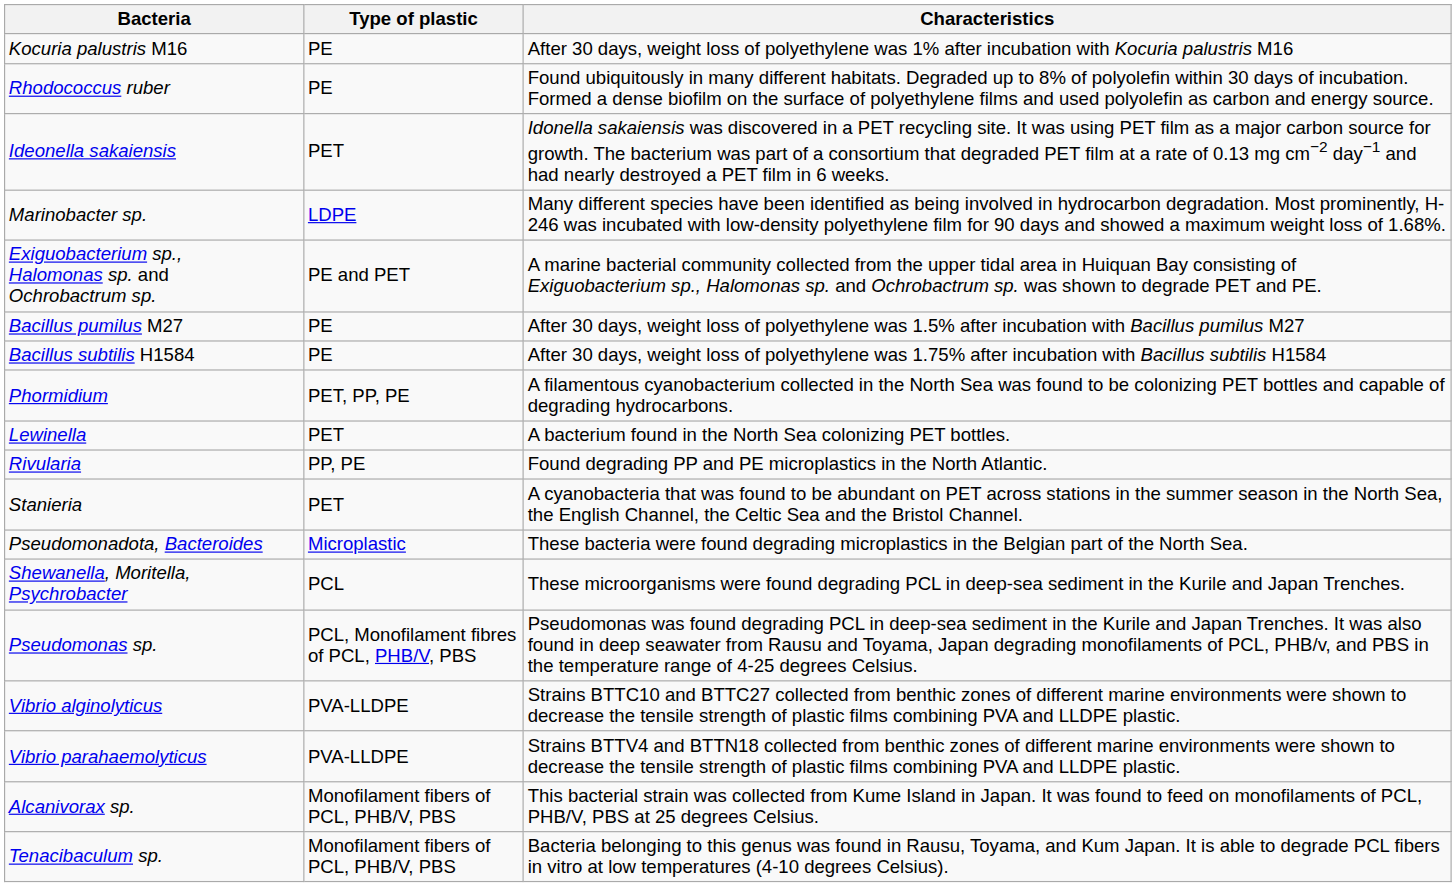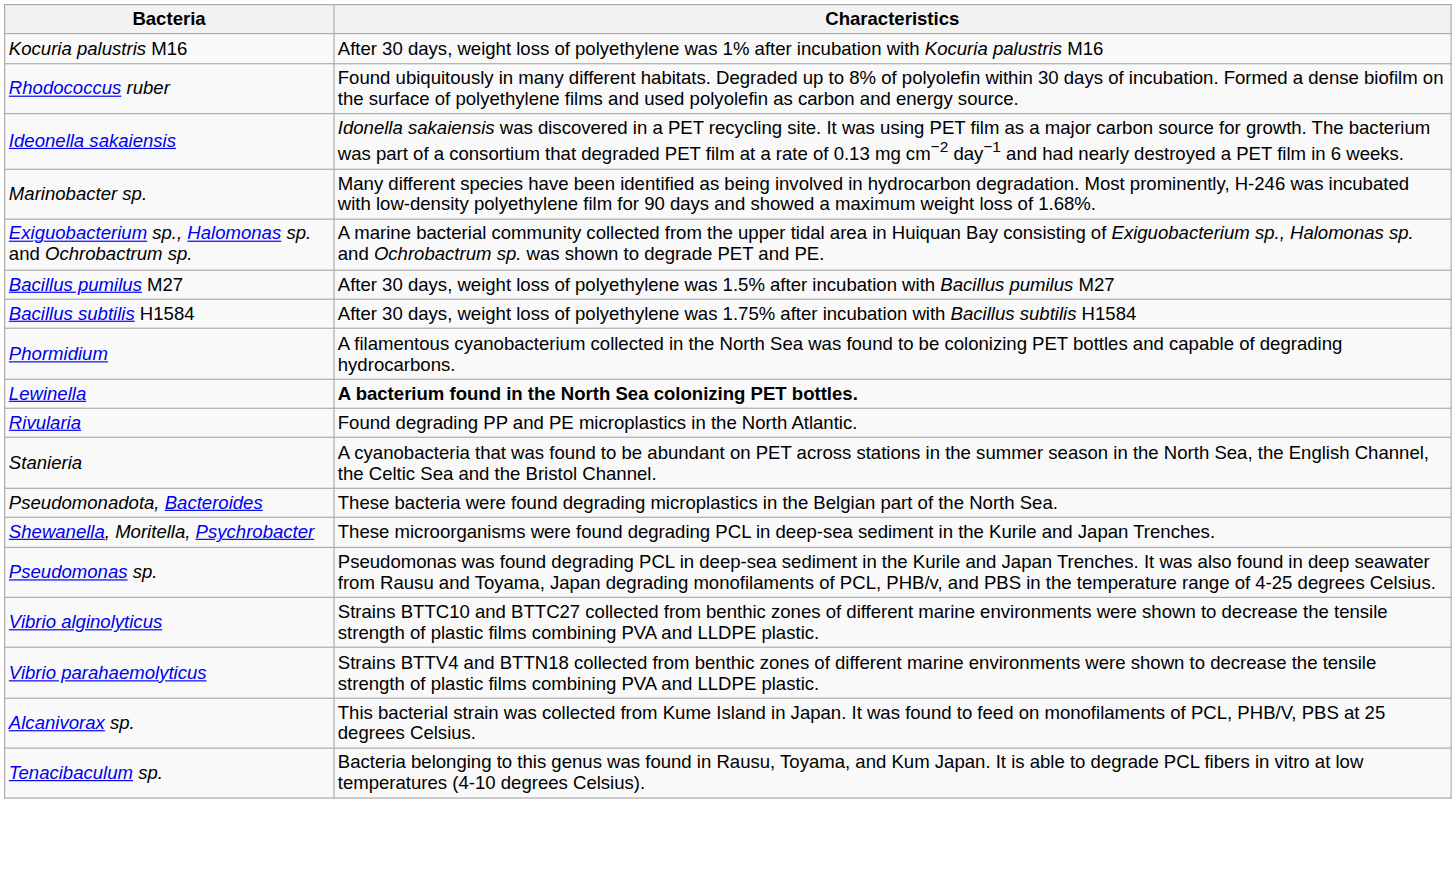 <table class="wikitable">
 <tr>
 <th>Bacteria</th>
-<th>Type of plastic</th>
 <th>Characteristics</th>
 </tr>
 <tr>
 <td><em>Kocuria palustris</em> M16</td>
-<td>PE</td>
 <td>After 30 days, weight loss of polyethylene was 1% after incubation with <em>Kocuria palustris</em> M16 </td>
 </tr>
 <tr>
 <td><em><a href='#'>Rhodococcus</a> ruber</em></td>
-<td>PE </td>
 <td>Found ubiquitously in many different habitats. Degraded up to 8% of polyolefin within 30 days of incubation. Formed a dense biofilm on the surface of polyethylene films and used polyolefin as carbon and energy source.</td>
 </tr>
 <tr>
 <td><em><a href='#'>Ideonella sakaiensis</a></em></td>
-<td>PET</td>
 <td><em>Idonella sakaiensis</em> was discovered in a PET recycling site. It was using PET film as a major carbon source for growth. The bacterium was part of a consortium that degraded PET film at a rate of 0.13 mg cm<sup>−2</sup> day<sup>−1</sup> and had nearly destroyed a PET film in 6 weeks.</td>
 </tr>
 <tr>
 <td><em>Marinobacter sp.</em></td>
-<td><a href='#'>LDPE</a></td>
 <td>Many different species have been identified as being involved in hydrocarbon degradation. Most prominently, H-246 was incubated with low-density polyethylene film for 90 days and showed a maximum weight loss of 1.68%.</td>
 </tr>
 <tr>
 <td><em><a href='#'>Exiguobacterium</a> sp., <a href='#'>Halomonas</a> sp.</em> and <em>Ochrobactrum sp.</em></td>
-<td>PE and PET </td>
 <td>A marine bacterial community collected from the upper tidal area in Huiquan Bay consisting of <em>Exiguobacterium sp., Halomonas sp.</em> and <em>Ochrobactrum sp.</em> was shown to degrade PET and PE.</td>
 </tr>
 <tr>
 <td><em><a href='#'>Bacillus pumilus</a></em> M27</td>
-<td>PE </td>
 <td>After 30 days, weight loss of polyethylene was 1.5% after incubation with <em>Bacillus pumilus</em> M27 </td>
 </tr>
 <tr>
 <td><em><a href='#'>Bacillus subtilis</a></em> H1584</td>
-<td>PE </td>
 <td>After 30 days, weight loss of polyethylene was 1.75% after incubation with <em>Bacillus subtilis</em> H1584 </td>
 </tr>
 <tr>
 <td><em><a href='#'>Phormidium</a></em></td>
-<td>PET, PP, PE </td>
 <td>A filamentous cyanobacterium collected in the North Sea was found to be colonizing PET bottles and capable of degrading hydrocarbons.</td>
 </tr>
 <tr>
 <td><em><a href='#'>Lewinella</a></em></td>
-<td>PET </td>
-<td>A bacterium found in the North Sea colonizing PET bottles.</td>
+<td><strong>A bacterium found in the North Sea colonizing PET bottles.</strong></td>
 </tr>
 <tr>
 <td><em><a href='#'>Rivularia</a></em></td>
-<td>PP, PE </td>
 <td>Found degrading PP and PE microplastics in the North Atlantic.</td>
 </tr>
 <tr>
 <td><em>Stanieria</em></td>
-<td>PET </td>
 <td>A cyanobacteria that was found to be abundant on PET across stations in the summer season in the North Sea, the English Channel, the Celtic Sea and the Bristol Channel.</td>
 </tr>
 <tr>
 <td><em>Pseudomonadota, <a href='#'>Bacteroides</a></em></td>
-<td><a href='#'>Microplastic</a></td>
 <td>These bacteria were found degrading microplastics in the Belgian part of the North Sea.</td>
 </tr>
 <tr>
 <td><em><a href='#'>Shewanella</a>, Moritella, <a href='#'>Psychrobacter</a></em></td>
-<td>PCL </td>
 <td>These microorganisms were found degrading PCL in deep-sea sediment in the Kurile and Japan Trenches.</td>
 </tr>
 <tr>
 <td><em><a href='#'>Pseudomonas</a> sp.</em></td>
-<td>PCL, Monofilament fibres of PCL, <a href='#'>PHB/V</a>, PBS </td>
 <td>Pseudomonas was found degrading PCL in deep-sea sediment in the Kurile and Japan Trenches. It was also found in deep seawater from Rausu and Toyama, Japan degrading monofilaments of PCL, PHB/v, and PBS in the temperature range of 4-25 degrees Celsius.</td>
 </tr>
 <tr>
 <td><em><a href='#'>Vibrio alginolyticus</a></em></td>
-<td>PVA-LLDPE </td>
 <td>Strains BTTC10 and BTTC27 collected from benthic zones of different marine environments were shown to decrease the tensile strength of plastic films combining PVA and LLDPE plastic.</td>
 </tr>
 <tr>
 <td><em><a href='#'>Vibrio parahaemolyticus</a></em></td>
-<td>PVA-LLDPE </td>
 <td>Strains BTTV4 and BTTN18 collected from benthic zones of different marine environments were shown to decrease the tensile strength of plastic films combining PVA and LLDPE plastic.</td>
 </tr>
 <tr>
 <td><em><a href='#'>Alcanivorax</a> sp.</em></td>
-<td>Monofilament fibers of PCL, PHB/V, PBS </td>
 <td>This bacterial strain was collected from Kume Island in Japan. It was found to feed on monofilaments of PCL, PHB/V, PBS at 25 degrees Celsius.</td>
 </tr>
 <tr>
 <td><em><a href='#'>Tenacibaculum</a> sp.</em></td>
-<td>Monofilament fibers of PCL, PHB/V, PBS </td>
 <td>Bacteria belonging to this genus was found in Rausu, Toyama, and Kum Japan. It is able to degrade PCL fibers in vitro at low temperatures (4-10 degrees Celsius).</td>
 </tr>
 </table>
